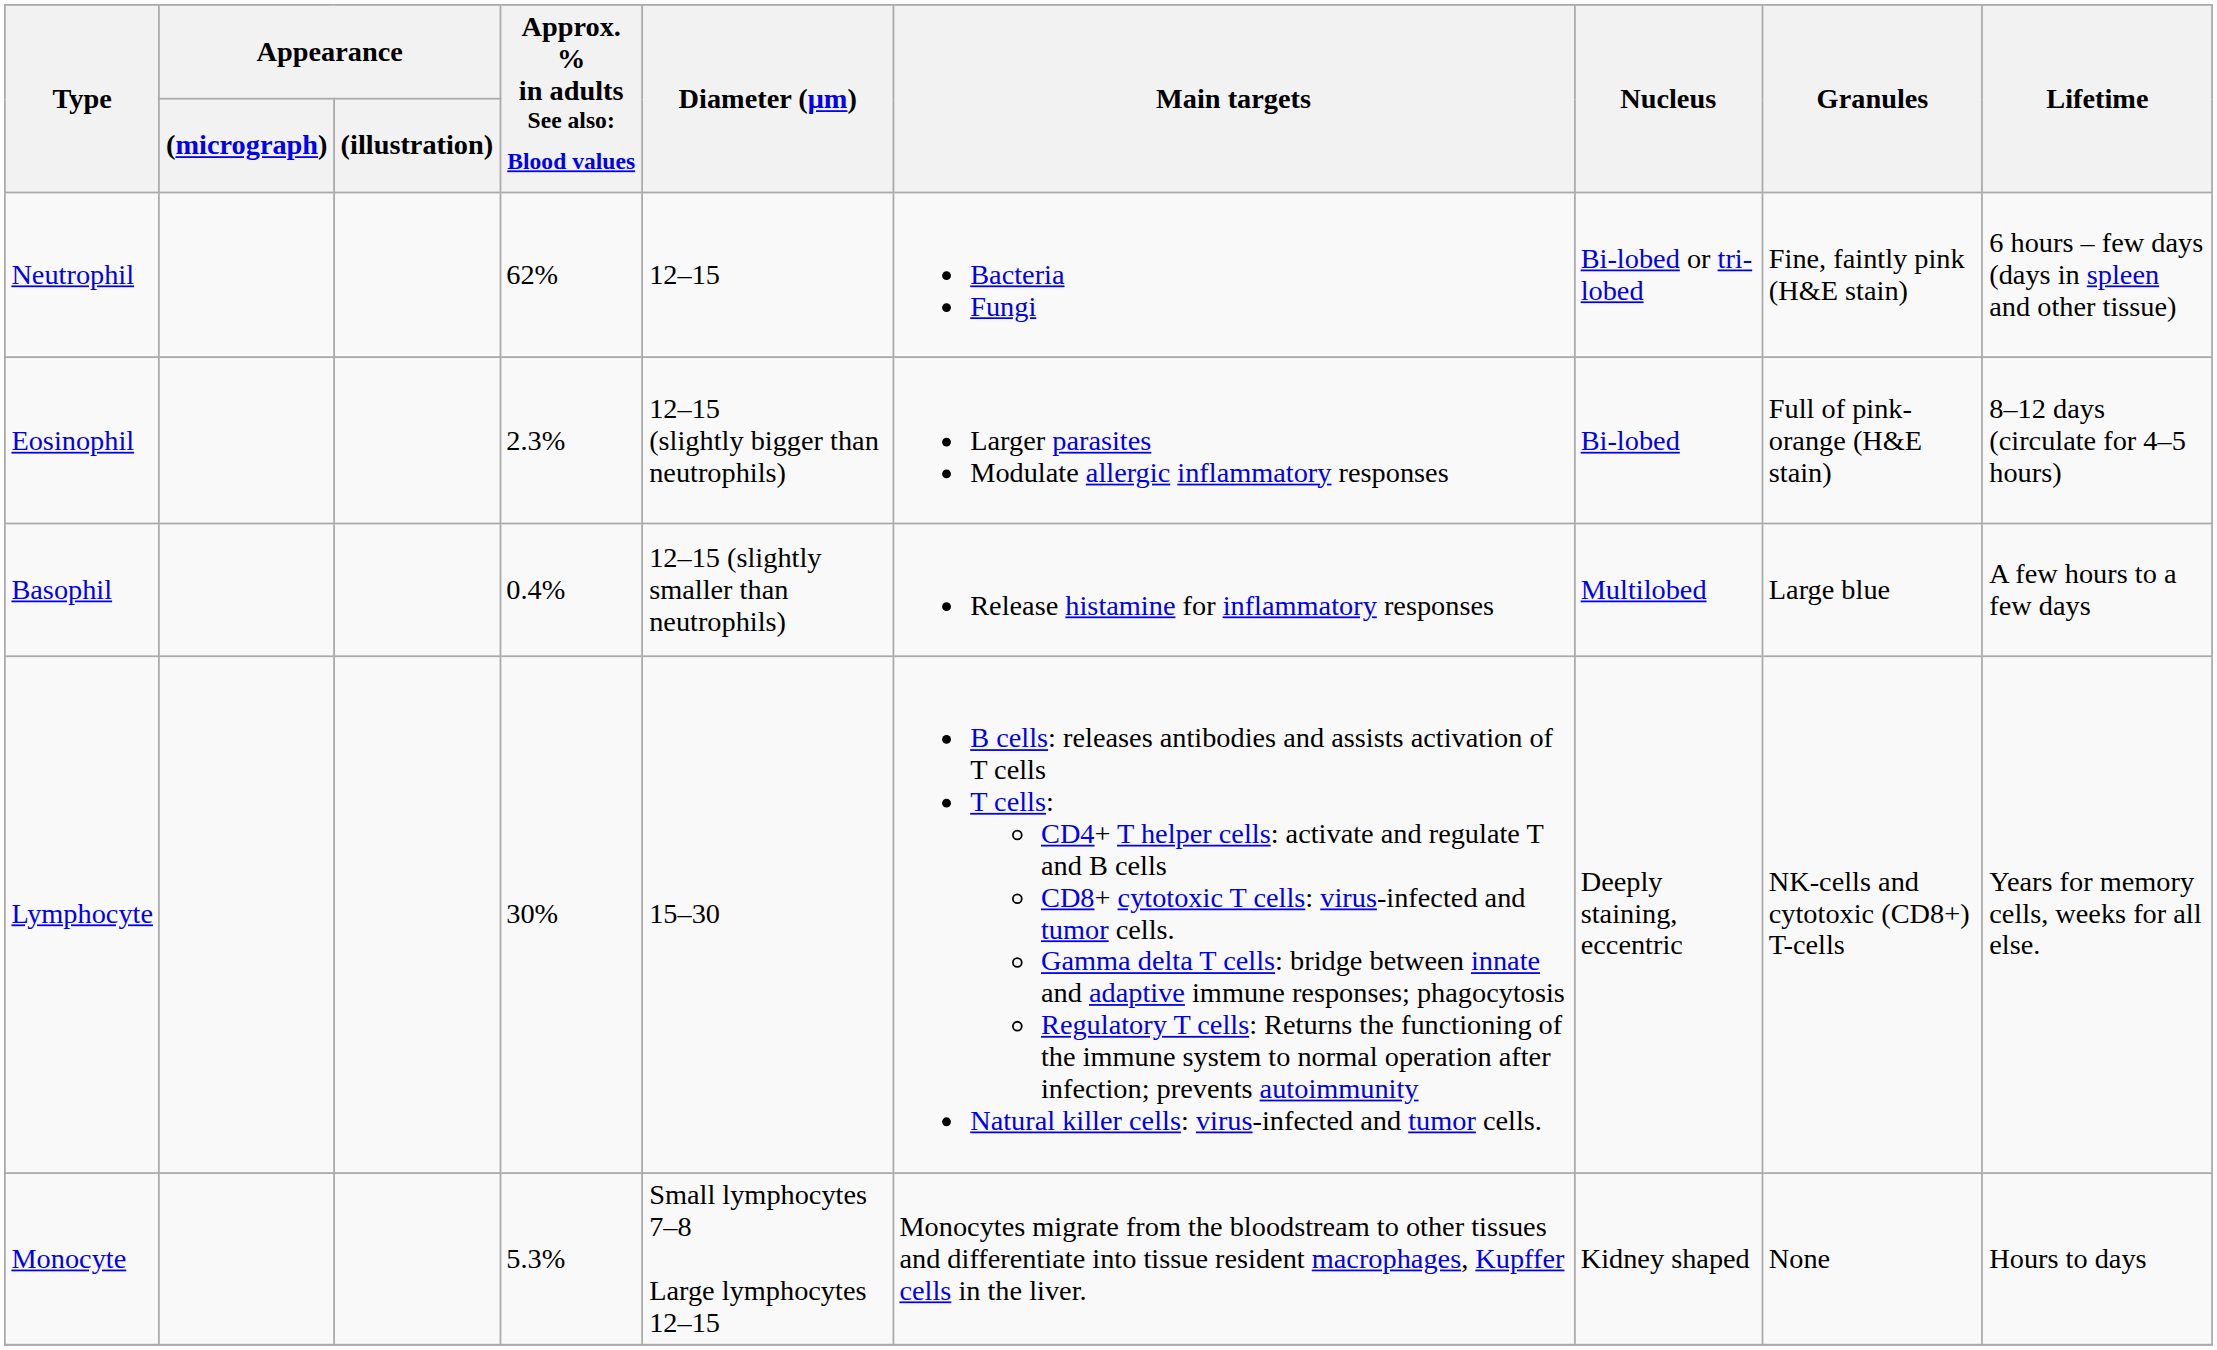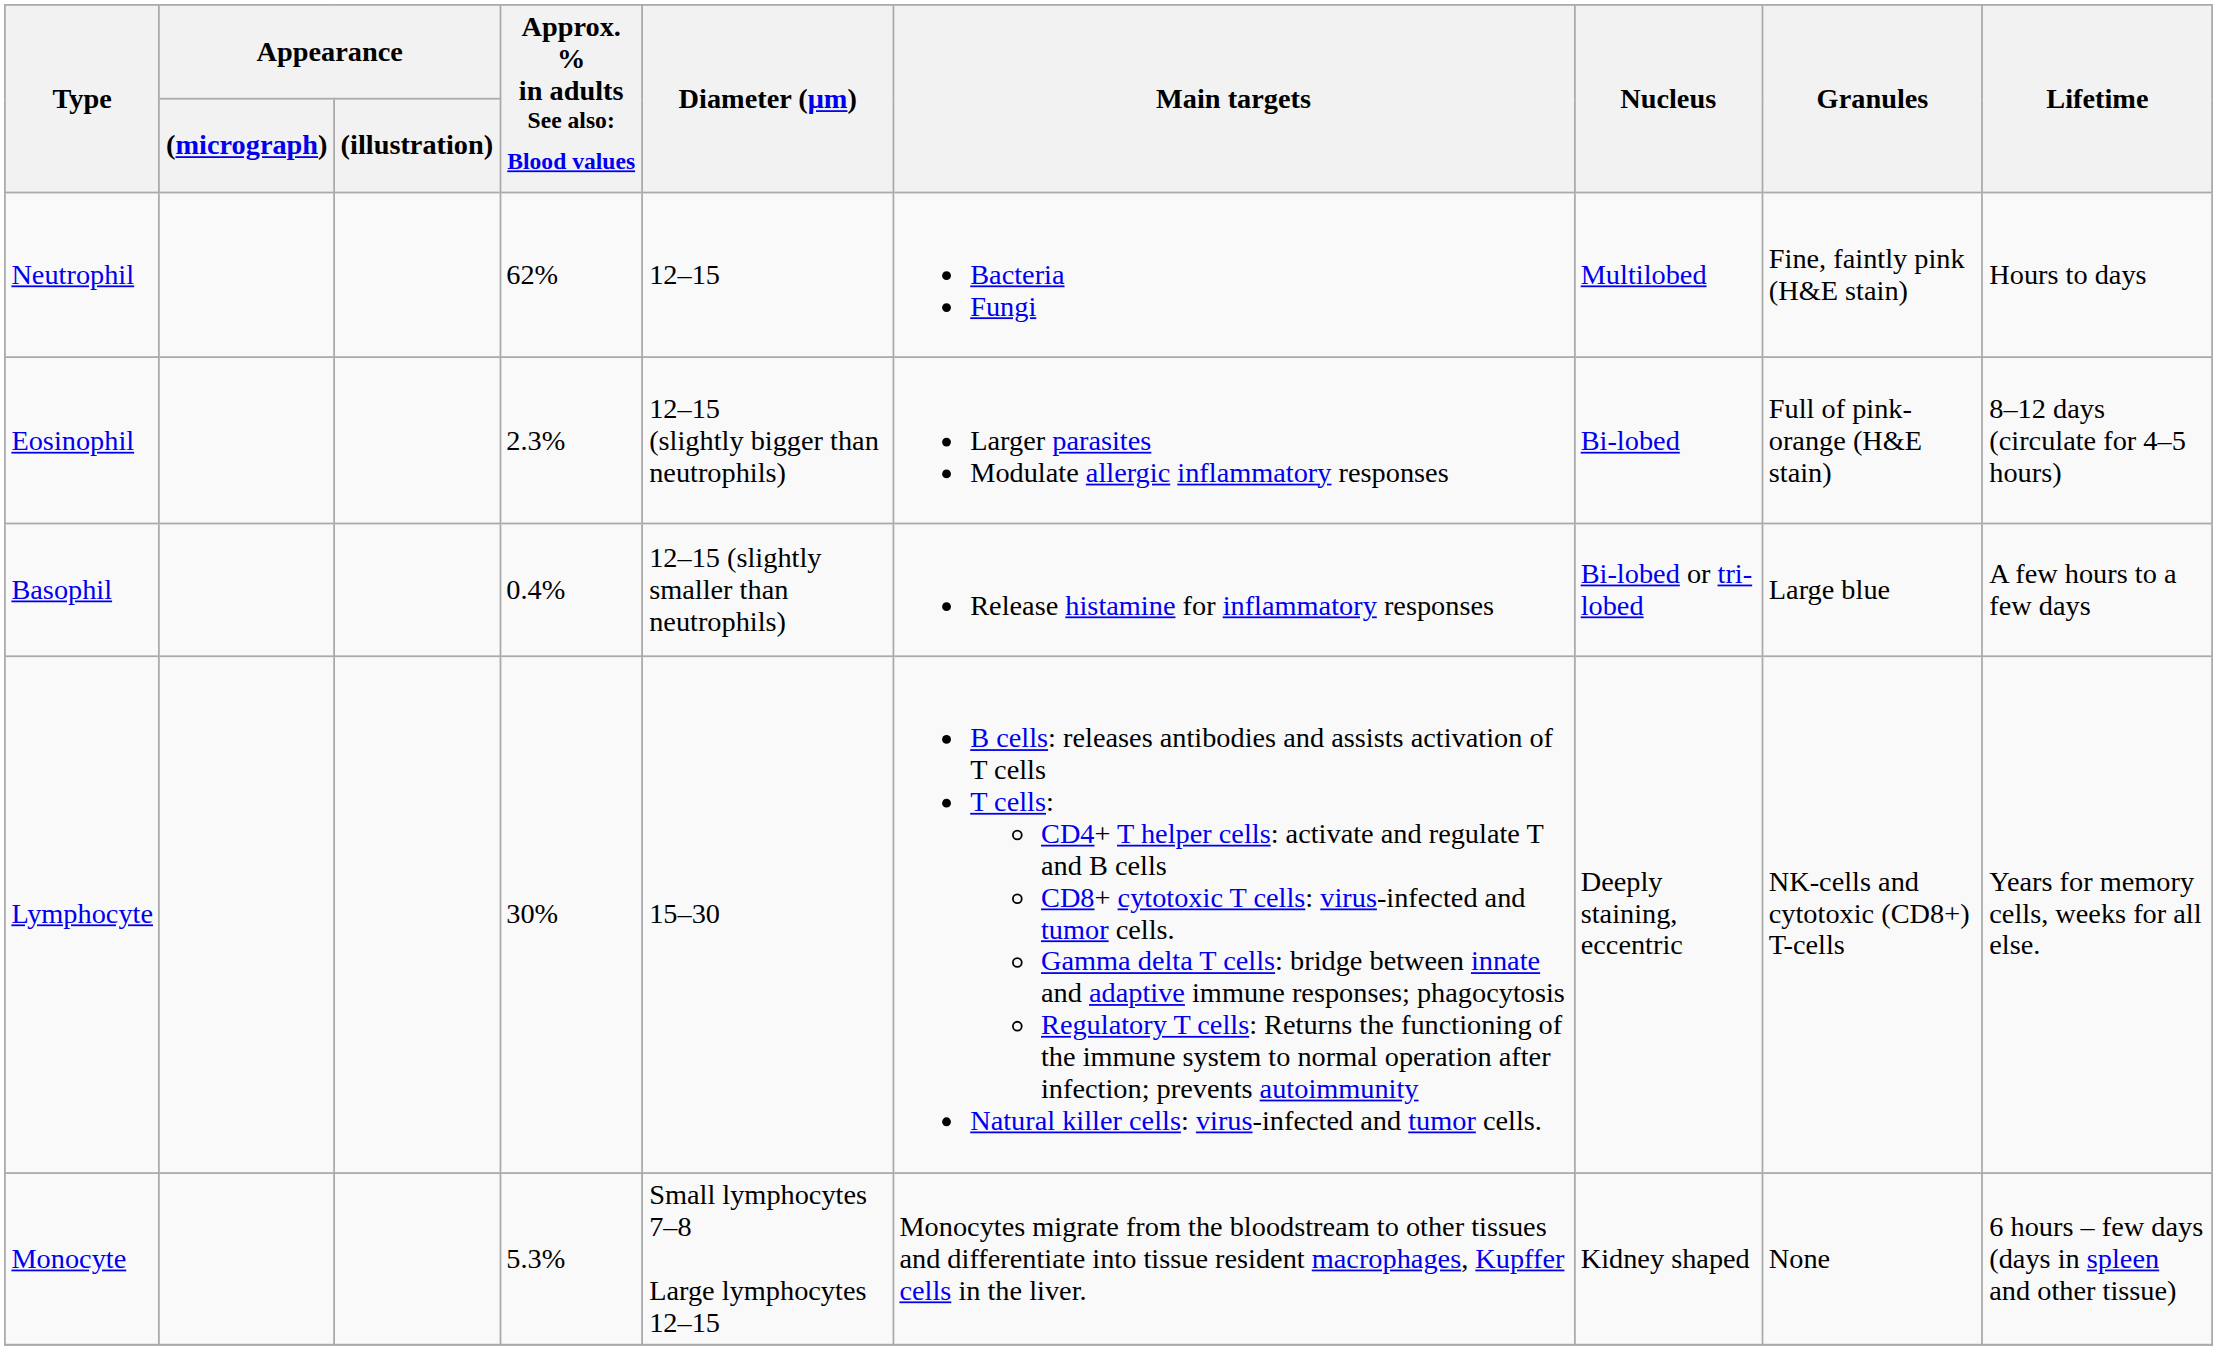 <table class="wikitable">
 <tr>
 <th rowspan=2>Type</th>
 <th colspan=2>Appearance</th>
 <th rowspan=2>Approx. % <br>in adults<br><sup> See also:<br><a href='#'>Blood values</a></sup></th>
 <th rowspan=2>Diameter (<a href='#'>μm</a>)</th>
 <th rowspan=2>Main targets</th>
 <th rowspan=2>Nucleus</th>
 <th rowspan=2>Granules</th>
 <th rowspan=2>Lifetime</th>
 </tr>
 <tr>
 <th>(<a href='#'>micrograph</a>)</th>
 <th>(illustration)</th>
 </tr>
 <tr>
 <td><a href='#'>Neutrophil</a></td>
 <td></td>
 <td></td>
 <td>62%</td>
 <td>12–15</td>
 <td><br><ul><li><a href='#'>Bacteria</a></li><li><a href='#'>Fungi</a></li></ul></td>
-<td><a href='#'>Bi-lobed</a> or <a href='#'>tri-lobed</a></td>
+<td><a href='#'>Multilobed</a></td>
 <td>Fine, faintly pink (H&E stain)</td>
-<td>6 hours – few days<br>(days in <a href='#'>spleen</a> and other tissue)</td>
+<td>Hours to days</td>
 </tr>
 <tr>
 <td><a href='#'>Eosinophil</a></td>
 <td></td>
 <td></td>
 <td>2.3%</td>
 <td>12–15 <br>(slightly bigger than neutrophils)</td>
 <td><br><ul><li>Larger <a href='#'>parasites</a></li><li>Modulate <a href='#'>allergic</a> <a href='#'>inflammatory</a> responses</li></ul></td>
 <td><a href='#'>Bi-lobed</a></td>
 <td>Full of pink-orange (H&E stain)</td>
 <td>8–12 days (circulate for 4–5 hours)</td>
 </tr>
 <tr>
 <td><a href='#'>Basophil</a></td>
 <td></td>
 <td></td>
 <td>0.4%</td>
 <td>12–15 (slightly smaller than neutrophils)</td>
 <td><br><ul><li>Release <a href='#'>histamine</a> for <a href='#'>inflammatory</a> responses</li></ul></td>
-<td><a href='#'>Multilobed</a></td>
+<td><a href='#'>Bi-lobed</a> or <a href='#'>tri-lobed</a></td>
 <td>Large blue</td>
 <td>A few hours to a few days</td>
 </tr>
 <tr>
 <td><a href='#'>Lymphocyte</a></td>
 <td></td>
 <td> </td>
 <td>30%</td>
 <td>15–30</td>
 <td><br><ul><li><a href='#'>B cells</a>: releases antibodies and assists activation of T cells</li><li><a href='#'>T cells</a>:<ul><li><a href='#'>CD4</a>+ <a href='#'>T helper cells</a>: activate and regulate T and B cells</li><li><a href='#'>CD8</a>+ <a href='#'>cytotoxic T cells</a>: <a href='#'>virus</a>-infected and <a href='#'>tumor</a> cells.</li><li><a href='#'>Gamma delta T cells</a>: bridge between <a href='#'>innate</a> and <a href='#'>adaptive</a> immune responses; phagocytosis</li><li><a href='#'>Regulatory T cells</a>: Returns the functioning of the immune system to normal operation after infection; prevents <a href='#'>autoimmunity</a></li></ul></li><li><a href='#'>Natural killer cells</a>: <a href='#'>virus</a>-infected and <a href='#'>tumor</a> cells.</li></ul></td>
 <td>Deeply staining, eccentric</td>
 <td>NK-cells and cytotoxic (CD8+) T-cells</td>
 <td>Years for memory cells, weeks for all else.</td>
 </tr>
 <tr>
 <td><a href='#'>Monocyte</a></td>
 <td></td>
 <td></td>
 <td>5.3%</td>
 <td>Small lymphocytes 7–8<br><br>Large lymphocytes 12–15</td>
 <td>Monocytes migrate from the bloodstream to other tissues and differentiate into tissue resident <a href='#'>macrophages</a>, <a href='#'>Kupffer cells</a> in the liver.</td>
 <td>Kidney shaped</td>
 <td>None</td>
-<td>Hours to days</td>
+<td>6 hours – few days<br>(days in <a href='#'>spleen</a> and other tissue)</td>
 </tr>
 <tr>
 </tr>
 </table>
